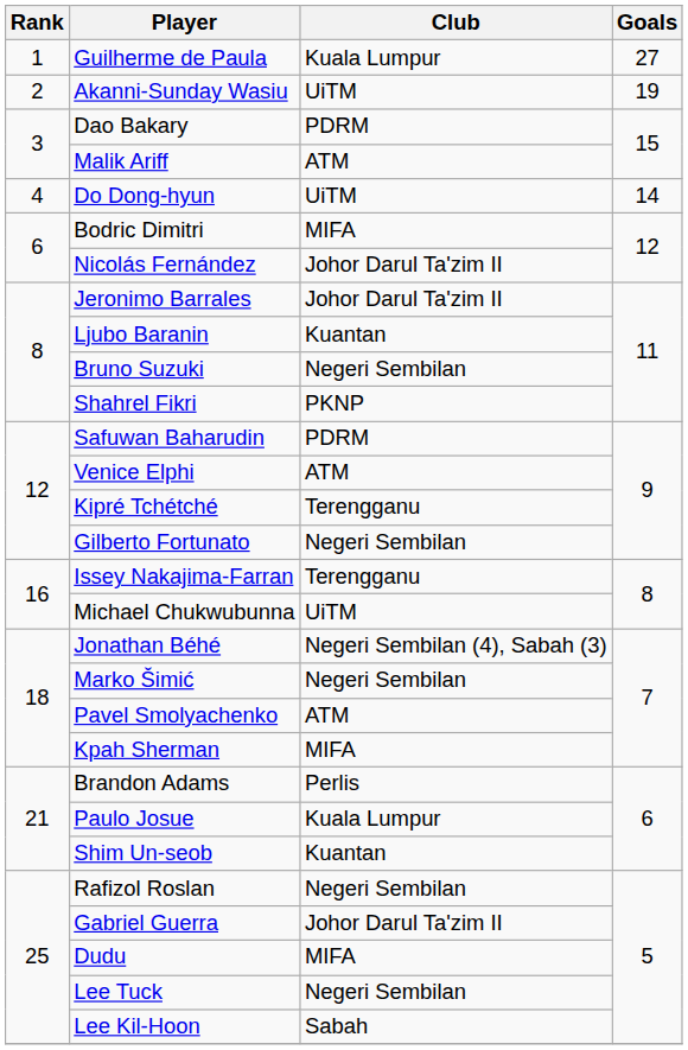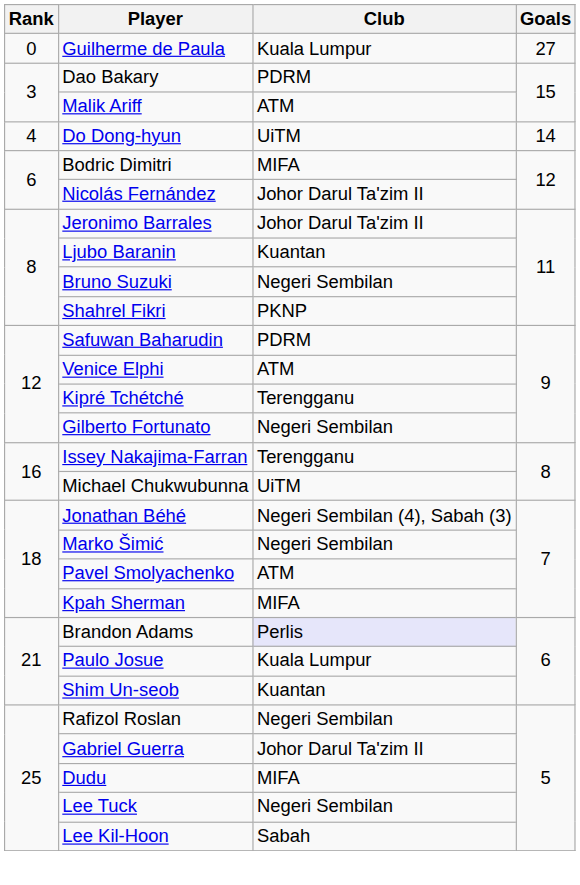 <table class="wikitable" style="text-align:center">
 <tr>
 <th>Rank</th>
 <th>Player</th>
 <th>Club</th>
 <th>Goals</th>
 </tr>
 <tr>
-<td rowspan=1>1</td>
+<td rowspan=1>0</td>
 <td style="text-align:left;"> <a href='#'>Guilherme de Paula</a></td>
 <td style="text-align:left;">Kuala Lumpur</td>
 <td rowspan=1>27</td>
-</tr>
-<tr>
-<td rowspan=1>2</td>
-<td style="text-align:left;"> <a href='#'>Akanni-Sunday Wasiu</a></td>
-<td style="text-align:left;">UiTM</td>
-<td rowspan=1>19</td>
 </tr>
 <tr>
 <td rowspan=2>3</td>
 <td style="text-align:left;"> Dao Bakary</td>
 <td style="text-align:left;">PDRM</td>
 <td rowspan=2>15</td>
 </tr>
 <tr>
 <td style="text-align:left;"> <a href='#'>Malik Ariff</a></td>
 <td style="text-align:left;">ATM</td>
 </tr>
 <tr>
 <td rowspan=1>4</td>
 <td style="text-align:left;"> <a href='#'>Do Dong-hyun</a></td>
 <td style="text-align:left;">UiTM</td>
 <td rowspan=1>14</td>
 </tr>
 <tr>
 <td rowspan=2>6</td>
 <td style="text-align:left;"> Bodric Dimitri</td>
 <td style="text-align:left;">MIFA</td>
 <td rowspan=2>12</td>
 </tr>
 <tr>
 <td style="text-align:left;"> <a href='#'>Nicolás Fernández</a></td>
 <td style="text-align:left;">Johor Darul Ta'zim II</td>
 </tr>
 <tr>
 <td rowspan=4>8</td>
 <td style="text-align:left;"> <a href='#'>Jeronimo Barrales</a></td>
 <td style="text-align:left;">Johor Darul Ta'zim II</td>
 <td rowspan=4>11</td>
 </tr>
 <tr>
 <td style="text-align:left;"> <a href='#'>Ljubo Baranin</a></td>
 <td style="text-align:left;">Kuantan</td>
 </tr>
 <tr>
 <td style="text-align:left;"> <a href='#'>Bruno Suzuki</a></td>
 <td style="text-align:left;">Negeri Sembilan</td>
 </tr>
 <tr>
 <td style="text-align:left;"> <a href='#'>Shahrel Fikri</a></td>
 <td style="text-align:left;">PKNP</td>
 </tr>
 <tr>
 <td rowspan=4>12</td>
 <td style="text-align:left;"> <a href='#'>Safuwan Baharudin</a></td>
 <td style="text-align:left;">PDRM</td>
 <td rowspan=4>9</td>
 </tr>
 <tr>
 <td style="text-align:left;"> <a href='#'>Venice Elphi</a></td>
 <td style="text-align:left;">ATM</td>
 </tr>
 <tr>
 <td style="text-align:left;"> <a href='#'>Kipré Tchétché</a></td>
 <td style="text-align:left;">Terengganu</td>
 </tr>
 <tr>
 <td style="text-align:left;"> <a href='#'>Gilberto Fortunato</a></td>
 <td style="text-align:left;">Negeri Sembilan</td>
 </tr>
 <tr>
 <td rowspan=2>16</td>
 <td style="text-align:left;"> <a href='#'>Issey Nakajima-Farran</a></td>
 <td style="text-align:left;">Terengganu</td>
 <td rowspan=2>8</td>
 </tr>
 <tr>
 <td style="text-align:left;"> Michael Chukwubunna</td>
 <td style="text-align:left;">UiTM</td>
 </tr>
 <tr>
 <td rowspan=4>18</td>
 <td style="text-align:left;"> <a href='#'>Jonathan Béhé</a></td>
 <td style="text-align:left;">Negeri Sembilan (4), Sabah (3)</td>
 <td rowspan=4>7</td>
 </tr>
 <tr>
 <td style="text-align:left;"> <a href='#'>Marko Šimić</a></td>
 <td style="text-align:left;">Negeri Sembilan</td>
 </tr>
 <tr>
 <td style="text-align:left;"> <a href='#'>Pavel Smolyachenko</a></td>
 <td style="text-align:left;">ATM</td>
 </tr>
 <tr>
 <td style="text-align:left;"> <a href='#'>Kpah Sherman</a></td>
 <td style="text-align:left;">MIFA</td>
 </tr>
 <tr>
 <td rowspan=3>21</td>
 <td style="text-align:left;"> Brandon Adams</td>
-<td style="text-align:left;">Perlis</td>
+<td style="background: lavender; text-align:left;">Perlis</td>
 <td rowspan=3>6</td>
 </tr>
 <tr>
 <td style="text-align:left;"> <a href='#'>Paulo Josue</a></td>
 <td style="text-align:left;">Kuala Lumpur</td>
 </tr>
 <tr>
 <td style="text-align:left;"> <a href='#'>Shim Un-seob</a></td>
 <td style="text-align:left;">Kuantan</td>
 </tr>
 <tr>
 <td rowspan=5>25</td>
 <td style="text-align:left;"> Rafizol Roslan</td>
 <td style="text-align:left;">Negeri Sembilan</td>
 <td rowspan=5>5</td>
 </tr>
 <tr>
 <td style="text-align:left;"> <a href='#'>Gabriel Guerra</a></td>
 <td style="text-align:left;">Johor Darul Ta'zim II</td>
 </tr>
 <tr>
 <td style="text-align:left;"> <a href='#'>Dudu</a></td>
 <td style="text-align:left;">MIFA</td>
 </tr>
 <tr>
 <td style="text-align:left;"> <a href='#'>Lee Tuck</a></td>
 <td style="text-align:left;">Negeri Sembilan</td>
 </tr>
 <tr>
 <td style="text-align:left;"> <a href='#'>Lee Kil-Hoon</a></td>
 <td style="text-align:left;">Sabah</td>
 </tr>
 <tr>
 </tr>
 </table>
